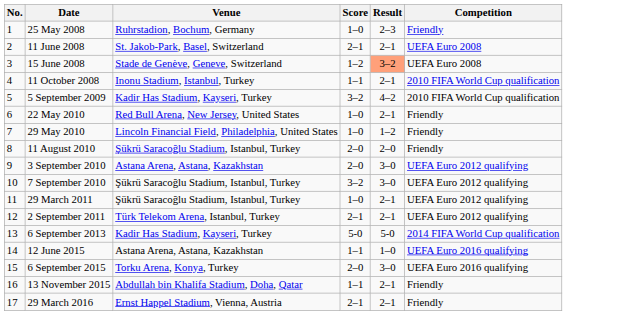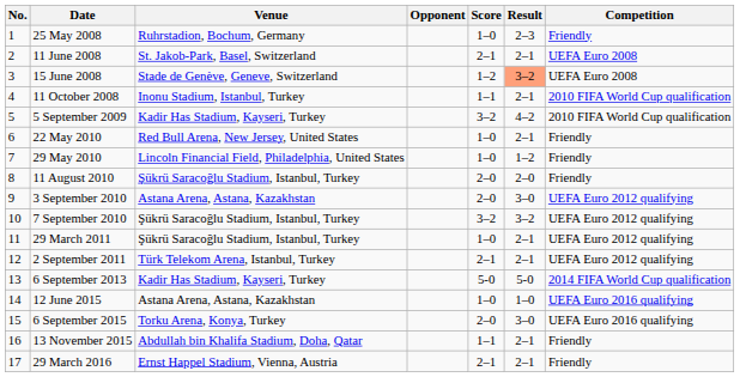 <table class="wikitable">
 <tr>
 <th>No.</th>
 <th>Date</th>
 <th>Venue</th>
+<th>Opponent</th>
 <th>Score</th>
 <th>Result</th>
 <th>Competition</th>
 </tr>
 <tr>
 <td>1</td>
 <td>25 May 2008</td>
 <td><a href='#'>Ruhrstadion</a>, <a href='#'>Bochum</a>, Germany</td>
+<td></td>
 <td style="text-align: center;">1–0</td>
 <td style="text-align: center;">2–3</td>
 <td align=left><a href='#'>Friendly</a></td>
 </tr>
 <tr>
 <td>2</td>
 <td>11 June 2008</td>
 <td><a href='#'>St. Jakob-Park</a>, <a href='#'>Basel</a>, Switzerland</td>
+<td></td>
 <td style="text-align: center;">2–1</td>
 <td style="text-align: center;">2–1</td>
 <td align=left><a href='#'>UEFA Euro 2008</a></td>
 </tr>
 <tr>
 <td>3</td>
 <td>15 June 2008</td>
 <td><a href='#'>Stade de Genève</a>, <a href='#'>Geneve</a>, Switzerland</td>
+<td></td>
 <td style="text-align: center;">1–2</td>
 <td style="background: lightsalmon; text-align: center;">3–2</td>
 <td>UEFA Euro 2008</td>
 </tr>
 <tr>
 <td>4</td>
 <td>11 October 2008</td>
 <td><a href='#'>Inonu Stadium</a>, <a href='#'>Istanbul</a>, Turkey</td>
+<td></td>
 <td style="text-align: center;">1–1</td>
 <td style="text-align: center;">2–1</td>
 <td><a href='#'>2010 FIFA World Cup qualification</a></td>
 </tr>
 <tr>
 <td>5</td>
 <td>5 September 2009</td>
 <td><a href='#'>Kadir Has Stadium</a>, <a href='#'>Kayseri</a>, Turkey</td>
+<td></td>
 <td style="text-align: center;">3–2</td>
 <td style="text-align: center;">4–2</td>
 <td>2010 FIFA World Cup qualification</td>
 </tr>
 <tr>
 <td>6</td>
 <td>22 May 2010</td>
 <td><a href='#'>Red Bull Arena</a>, <a href='#'>New Jersey</a>, United States</td>
+<td></td>
 <td style="text-align: center;">1–0</td>
 <td style="text-align: center;">2–1</td>
 <td>Friendly</td>
 </tr>
 <tr>
 <td>7</td>
 <td>29 May 2010</td>
 <td><a href='#'>Lincoln Financial Field</a>, <a href='#'>Philadelphia</a>, United States</td>
+<td></td>
 <td style="text-align: center;">1–0</td>
 <td style="text-align: center;">1–2</td>
 <td>Friendly</td>
 </tr>
 <tr>
 <td>8</td>
 <td>11 August 2010</td>
 <td><a href='#'>Şükrü Saracoğlu Stadium</a>, Istanbul, Turkey</td>
+<td></td>
 <td style="text-align: center;">2–0</td>
 <td style="text-align: center;">2–0</td>
 <td>Friendly</td>
 </tr>
 <tr>
 <td>9</td>
 <td>3 September 2010</td>
 <td><a href='#'>Astana Arena</a>, <a href='#'>Astana</a>, <a href='#'>Kazakhstan</a></td>
+<td></td>
 <td style="text-align: center;">2–0</td>
 <td style="text-align: center;">3–0</td>
 <td><a href='#'>UEFA Euro 2012 qualifying</a></td>
 </tr>
 <tr>
 <td>10</td>
 <td>7 September 2010</td>
 <td>Şükrü Saracoğlu Stadium, Istanbul, Turkey</td>
+<td></td>
 <td style="text-align: center;">3–2</td>
-<td style="text-align: center;">3–0</td>
+<td style="text-align: center;">3–2</td>
 <td>UEFA Euro 2012 qualifying</td>
 </tr>
 <tr>
 <td>11</td>
 <td>29 March 2011</td>
 <td>Şükrü Saracoğlu Stadium, Istanbul, Turkey</td>
+<td></td>
 <td style="text-align: center;">1–0</td>
 <td style="text-align: center;">2–1</td>
 <td>UEFA Euro 2012 qualifying</td>
 </tr>
 <tr>
 <td>12</td>
 <td>2 September 2011</td>
 <td><a href='#'>Türk Telekom Arena</a>, Istanbul, Turkey</td>
+<td></td>
 <td style="text-align: center;">2–1</td>
 <td style="text-align: center;">2–1</td>
 <td>UEFA Euro 2012 qualifying</td>
 </tr>
 <tr>
 <td>13</td>
 <td>6 September 2013</td>
 <td><a href='#'>Kadir Has Stadium</a>, <a href='#'>Kayseri</a>, Turkey</td>
+<td></td>
 <td style="text-align: center;">5-0</td>
 <td style="text-align: center;">5-0</td>
 <td><a href='#'>2014 FIFA World Cup qualification</a></td>
 </tr>
 <tr>
 <td>14</td>
 <td>12 June 2015</td>
 <td>Astana Arena, Astana, Kazakhstan</td>
-<td style="text-align: center;">1–1</td>
+<td></td>
+<td style="text-align: center;">1–0</td>
 <td style="text-align: center;">1–0</td>
 <td><a href='#'>UEFA Euro 2016 qualifying</a></td>
 </tr>
 <tr>
 <td>15</td>
 <td>6 September 2015</td>
 <td><a href='#'>Torku Arena</a>, <a href='#'>Konya</a>, Turkey</td>
+<td></td>
 <td style="text-align: center;">2–0</td>
 <td style="text-align: center;">3–0</td>
 <td>UEFA Euro 2016 qualifying</td>
 </tr>
 <tr>
 <td>16</td>
 <td>13 November 2015</td>
 <td><a href='#'>Abdullah bin Khalifa Stadium</a>, <a href='#'>Doha</a>, <a href='#'>Qatar</a></td>
+<td></td>
 <td style="text-align: center;">1–1</td>
 <td style="text-align: center;">2–1</td>
 <td>Friendly</td>
 </tr>
 <tr>
 <td>17</td>
 <td>29 March 2016</td>
 <td><a href='#'>Ernst Happel Stadium</a>, Vienna, Austria</td>
+<td></td>
 <td style="text-align: center;">2–1</td>
 <td style="text-align: center;">2–1</td>
 <td>Friendly</td>
 </tr>
 </table>
